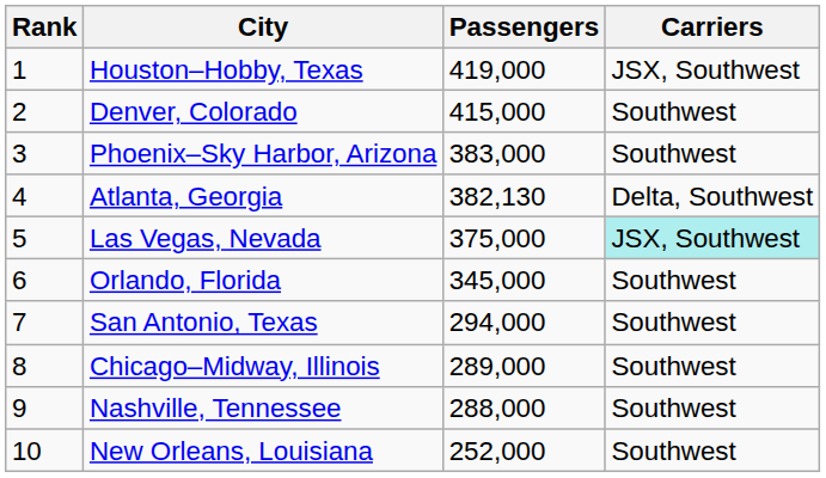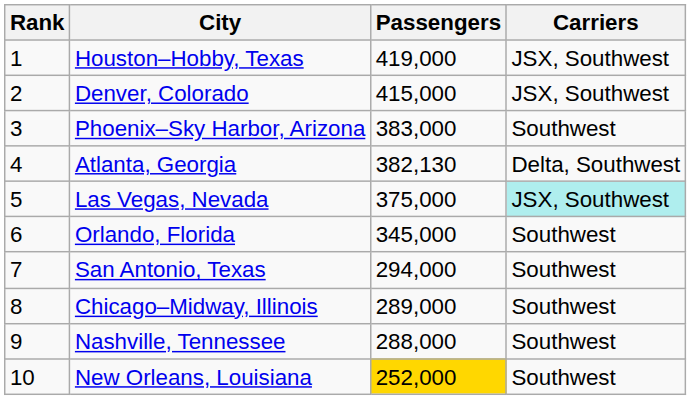 <table class="wikitable sortable" style="font-size: 95%" width= align=>
 <tr>
 <th>Rank</th>
 <th>City</th>
 <th>Passengers</th>
 <th>Carriers</th>
 </tr>
 <tr>
 <td>1</td>
 <td> <a href='#'>Houston–Hobby, Texas</a></td>
 <td>419,000</td>
 <td>JSX, Southwest</td>
 </tr>
 <tr>
 <td>2</td>
 <td> <a href='#'>Denver, Colorado</a></td>
 <td>415,000</td>
-<td>Southwest</td>
+<td>JSX, Southwest</td>
 </tr>
 <tr>
 <td>3</td>
 <td> <a href='#'>Phoenix–Sky Harbor, Arizona</a></td>
 <td>383,000</td>
 <td>Southwest</td>
 </tr>
 <tr>
 <td>4</td>
 <td> <a href='#'>Atlanta, Georgia</a></td>
 <td>382,130</td>
 <td>Delta, Southwest</td>
 </tr>
 <tr>
 <td>5</td>
 <td> <a href='#'>Las Vegas, Nevada</a></td>
 <td>375,000</td>
 <td style="background: paleturquoise;">JSX, Southwest</td>
 </tr>
 <tr>
 <td>6</td>
 <td> <a href='#'>Orlando, Florida</a></td>
 <td>345,000</td>
 <td>Southwest</td>
 </tr>
 <tr>
 <td>7</td>
 <td> <a href='#'>San Antonio, Texas</a></td>
 <td>294,000</td>
 <td>Southwest</td>
 </tr>
 <tr>
 <td>8</td>
 <td> <a href='#'>Chicago–Midway, Illinois</a></td>
 <td>289,000</td>
 <td>Southwest</td>
 </tr>
 <tr>
 <td>9</td>
 <td> <a href='#'>Nashville, Tennessee</a></td>
 <td>288,000</td>
 <td>Southwest</td>
 </tr>
 <tr>
 <td>10</td>
 <td> <a href='#'>New Orleans, Louisiana</a></td>
-<td>252,000</td>
+<td style="background: gold;">252,000</td>
 <td>Southwest</td>
 </tr>
 </table>
